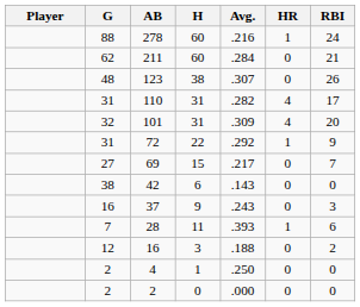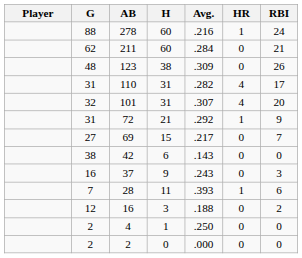 <table class="wikitable sortable">
 <tr>
 <th bgcolor="#DDDDFF" width="16%">Player</th>
 <th bgcolor="#DDDDFF" width="9%">G</th>
 <th bgcolor="#DDDDFF" width="9%">AB</th>
 <th bgcolor="#DDDDFF" width="9%">H</th>
 <th bgcolor="#DDDDFF" width="9%">Avg.</th>
 <th bgcolor="#DDDDFF" width="9%">HR</th>
 <th bgcolor="#DDDDFF" width="9%">RBI</th>
 </tr>
 <tr align="center">
 <td></td>
 <td>88</td>
 <td>278</td>
 <td>60</td>
 <td>.216</td>
 <td>1</td>
 <td>24</td>
 </tr>
 <tr align="center">
 <td></td>
 <td>62</td>
 <td>211</td>
 <td>60</td>
 <td>.284</td>
 <td>0</td>
 <td>21</td>
 </tr>
 <tr align="center">
 <td></td>
 <td>48</td>
 <td>123</td>
 <td>38</td>
-<td>.307</td>
+<td>.309</td>
 <td>0</td>
 <td>26</td>
 </tr>
 <tr align="center">
 <td></td>
 <td>31</td>
 <td>110</td>
 <td>31</td>
 <td>.282</td>
 <td>4</td>
 <td>17</td>
 </tr>
 <tr align="center">
 <td></td>
 <td>32</td>
 <td>101</td>
 <td>31</td>
-<td>.309</td>
+<td>.307</td>
 <td>4</td>
 <td>20</td>
 </tr>
 <tr align="center">
 <td></td>
 <td>31</td>
 <td>72</td>
-<td>22</td>
+<td>21</td>
 <td>.292</td>
 <td>1</td>
 <td>9</td>
 </tr>
 <tr align="center">
 <td></td>
 <td>27</td>
 <td>69</td>
 <td>15</td>
 <td>.217</td>
 <td>0</td>
 <td>7</td>
 </tr>
 <tr align="center">
 <td></td>
 <td>38</td>
 <td>42</td>
 <td>6</td>
 <td>.143</td>
 <td>0</td>
 <td>0</td>
 </tr>
 <tr align="center">
 <td></td>
 <td>16</td>
 <td>37</td>
 <td>9</td>
 <td>.243</td>
 <td>0</td>
 <td>3</td>
 </tr>
 <tr align="center">
 <td></td>
 <td>7</td>
 <td>28</td>
 <td>11</td>
 <td>.393</td>
 <td>1</td>
 <td>6</td>
 </tr>
 <tr align="center">
 <td></td>
 <td>12</td>
 <td>16</td>
 <td>3</td>
 <td>.188</td>
 <td>0</td>
 <td>2</td>
 </tr>
 <tr align="center">
 <td></td>
 <td>2</td>
 <td>4</td>
 <td>1</td>
 <td>.250</td>
 <td>0</td>
 <td>0</td>
 </tr>
 <tr align="center">
 <td></td>
 <td>2</td>
 <td>2</td>
 <td>0</td>
 <td>.000</td>
 <td>0</td>
 <td>0</td>
 </tr>
 </table>
